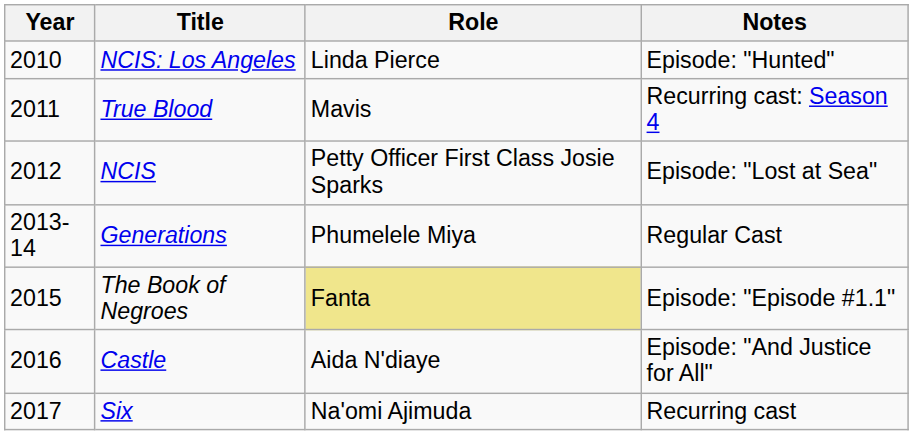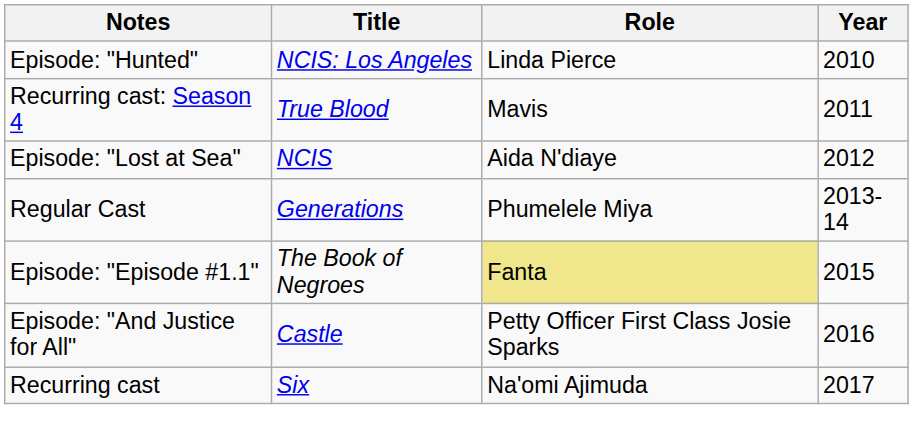 <table class="wikitable plainrowheaders sortable" style="margin-right: 0;">
 <tr>
-<th scope="col">Year</th>
+<th scope="col" class="unsortable">Notes</th>
 <th scope="col">Title</th>
 <th scope="col">Role</th>
-<th scope="col" class="unsortable">Notes</th>
+<th scope="col">Year</th>
 </tr>
 <tr>
-<td>2010</td>
+<td>Episode: "Hunted"</td>
 <td><em><a href='#'>NCIS: Los Angeles</a></em></td>
 <td>Linda Pierce</td>
-<td>Episode: "Hunted"</td>
+<td>2010</td>
 </tr>
 <tr>
-<td>2011</td>
+<td>Recurring cast: <a href='#'>Season 4</a></td>
 <td><em><a href='#'>True Blood</a></em></td>
 <td>Mavis</td>
-<td>Recurring cast: <a href='#'>Season 4</a></td>
+<td>2011</td>
 </tr>
 <tr>
+<td>Episode: "Lost at Sea"</td>
+<td><em><a href='#'>NCIS</a></em></td>
+<td>Aida N'diaye</td>
 <td>2012</td>
-<td><em><a href='#'>NCIS</a></em></td>
-<td>Petty Officer First Class Josie Sparks</td>
-<td>Episode: "Lost at Sea"</td>
 </tr>
 <tr>
-<td>2013-14</td>
+<td>Regular Cast</td>
 <td><em><a href='#'>Generations</a></em></td>
 <td>Phumelele Miya</td>
-<td>Regular Cast</td>
+<td>2013-14</td>
 </tr>
 <tr>
-<td>2015</td>
+<td>Episode: "Episode #1.1"</td>
 <td><em>The Book of Negroes</em></td>
 <td style="background: khaki;">Fanta</td>
-<td>Episode: "Episode #1.1"</td>
+<td>2015</td>
 </tr>
 <tr>
+<td>Episode: "And Justice for All"</td>
+<td><em><a href='#'>Castle</a></em></td>
+<td>Petty Officer First Class Josie Sparks</td>
 <td>2016</td>
-<td><em><a href='#'>Castle</a></em></td>
-<td>Aida N'diaye</td>
-<td>Episode: "And Justice for All"</td>
 </tr>
 <tr>
-<td>2017</td>
+<td>Recurring cast</td>
 <td><em><a href='#'>Six</a></em></td>
 <td>Na'omi Ajimuda</td>
-<td>Recurring cast</td>
+<td>2017</td>
 </tr>
 </table>
